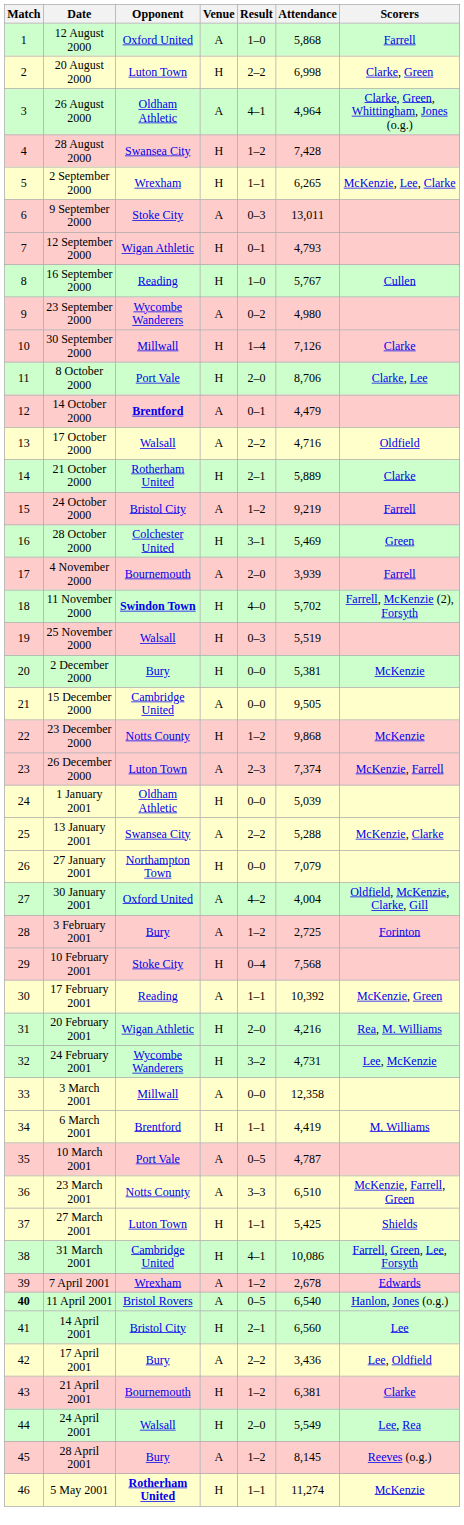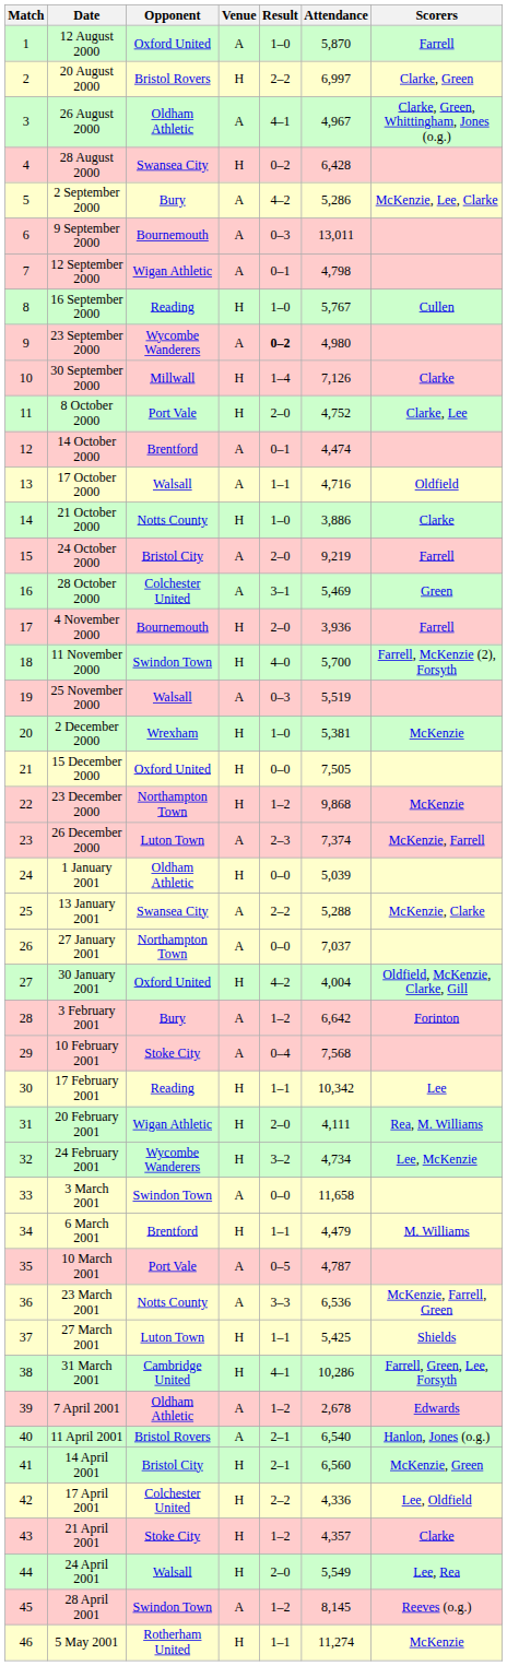 <table class="wikitable" style="font-size:100%; text-align:center">
 <tr>
 <th>Match</th>
 <th>Date</th>
 <th>Opponent</th>
 <th>Venue</th>
 <th>Result</th>
 <th>Attendance</th>
 <th>Scorers</th>
 </tr>
 <tr style="background: #CCFFCC;">
 <td>1</td>
 <td>12 August 2000</td>
 <td><a href='#'>Oxford United</a></td>
 <td>A</td>
 <td>1–0</td>
-<td>5,868</td>
+<td>5,870</td>
 <td><a href='#'>Farrell</a></td>
 </tr>
 <tr style="background: #FFFFCC;">
 <td>2</td>
 <td>20 August 2000</td>
-<td><a href='#'>Luton Town</a></td>
+<td><a href='#'>Bristol Rovers</a></td>
 <td>H</td>
 <td>2–2</td>
-<td>6,998</td>
+<td>6,997</td>
 <td><a href='#'>Clarke</a>, <a href='#'>Green</a></td>
 </tr>
 <tr style="background: #CCFFCC;">
 <td>3</td>
 <td>26 August 2000</td>
 <td><a href='#'>Oldham Athletic</a></td>
 <td>A</td>
 <td>4–1</td>
-<td>4,964</td>
+<td>4,967</td>
 <td><a href='#'>Clarke</a>, <a href='#'>Green</a>, <a href='#'>Whittingham</a>, <a href='#'>Jones</a> (o.g.)</td>
 </tr>
 <tr style="background: #FFCCCC;">
 <td>4</td>
 <td>28 August 2000</td>
 <td><a href='#'>Swansea City</a></td>
 <td>H</td>
-<td>1–2</td>
-<td>7,428</td>
+<td>0–2</td>
+<td>6,428</td>
 <td></td>
 </tr>
 <tr style="background: #FFFFCC;">
 <td>5</td>
 <td>2 September 2000</td>
-<td><a href='#'>Wrexham</a></td>
-<td>H</td>
-<td>1–1</td>
-<td>6,265</td>
+<td><a href='#'>Bury</a></td>
+<td>A</td>
+<td>4–2</td>
+<td>5,286</td>
 <td><a href='#'>McKenzie</a>, <a href='#'>Lee</a>, <a href='#'>Clarke</a></td>
 </tr>
 <tr style="background: #FFCCCC;">
 <td>6</td>
 <td>9 September 2000</td>
-<td><a href='#'>Stoke City</a></td>
+<td><a href='#'>Bournemouth</a></td>
 <td>A</td>
 <td>0–3</td>
 <td>13,011</td>
 <td></td>
 </tr>
 <tr style="background: #FFCCCC;">
 <td>7</td>
 <td>12 September 2000</td>
 <td><a href='#'>Wigan Athletic</a></td>
-<td>H</td>
+<td>A</td>
 <td>0–1</td>
-<td>4,793</td>
+<td>4,798</td>
 <td></td>
 </tr>
 <tr style="background: #CCFFCC;">
 <td>8</td>
 <td>16 September 2000</td>
 <td><a href='#'>Reading</a></td>
 <td>H</td>
 <td>1–0</td>
 <td>5,767</td>
 <td><a href='#'>Cullen</a></td>
 </tr>
 <tr style="background: #FFCCCC;">
 <td>9</td>
 <td>23 September 2000</td>
 <td><a href='#'>Wycombe Wanderers</a></td>
 <td>A</td>
-<td>0–2</td>
+<td><strong>0–2</strong></td>
 <td>4,980</td>
 <td></td>
 </tr>
 <tr style="background: #FFCCCC;">
 <td>10</td>
 <td>30 September 2000</td>
 <td><a href='#'>Millwall</a></td>
 <td>H</td>
 <td>1–4</td>
 <td>7,126</td>
 <td><a href='#'>Clarke</a></td>
 </tr>
 <tr style="background: #CCFFCC;">
 <td>11</td>
 <td>8 October 2000</td>
 <td><a href='#'>Port Vale</a></td>
 <td>H</td>
 <td>2–0</td>
-<td>8,706</td>
+<td>4,752</td>
 <td><a href='#'>Clarke</a>, <a href='#'>Lee</a></td>
 </tr>
 <tr style="background: #FFCCCC;">
 <td>12</td>
 <td>14 October 2000</td>
-<td><strong><a href='#'>Brentford</a></strong></td>
+<td><a href='#'>Brentford</a></td>
 <td>A</td>
 <td>0–1</td>
-<td>4,479</td>
+<td>4,474</td>
 <td></td>
 </tr>
 <tr style="background: #FFFFCC;">
 <td>13</td>
 <td>17 October 2000</td>
 <td><a href='#'>Walsall</a></td>
 <td>A</td>
-<td>2–2</td>
+<td>1–1</td>
 <td>4,716</td>
 <td><a href='#'>Oldfield</a></td>
 </tr>
 <tr style="background: #CCFFCC;">
 <td>14</td>
 <td>21 October 2000</td>
-<td><a href='#'>Rotherham United</a></td>
+<td><a href='#'>Notts County</a></td>
 <td>H</td>
-<td>2–1</td>
-<td>5,889</td>
+<td>1–0</td>
+<td>3,886</td>
 <td><a href='#'>Clarke</a></td>
 </tr>
 <tr style="background: #FFCCCC;">
 <td>15</td>
 <td>24 October 2000</td>
 <td><a href='#'>Bristol City</a></td>
 <td>A</td>
-<td>1–2</td>
+<td>2–0</td>
 <td>9,219</td>
 <td><a href='#'>Farrell</a></td>
 </tr>
 <tr style="background: #CCFFCC;">
 <td>16</td>
 <td>28 October 2000</td>
 <td><a href='#'>Colchester United</a></td>
-<td>H</td>
+<td>A</td>
 <td>3–1</td>
 <td>5,469</td>
 <td><a href='#'>Green</a></td>
 </tr>
 <tr style="background: #FFCCCC;">
 <td>17</td>
 <td>4 November 2000</td>
 <td><a href='#'>Bournemouth</a></td>
-<td>A</td>
+<td>H</td>
 <td>2–0</td>
-<td>3,939</td>
+<td>3,936</td>
 <td><a href='#'>Farrell</a></td>
 </tr>
 <tr style="background: #CCFFCC;">
 <td>18</td>
 <td>11 November 2000</td>
-<td><strong><a href='#'>Swindon Town</a></strong></td>
+<td><a href='#'>Swindon Town</a></td>
 <td>H</td>
 <td>4–0</td>
-<td>5,702</td>
+<td>5,700</td>
 <td><a href='#'>Farrell</a>, <a href='#'>McKenzie</a> (2), <a href='#'>Forsyth</a></td>
 </tr>
 <tr style="background: #FFCCCC;">
 <td>19</td>
 <td>25 November 2000</td>
 <td><a href='#'>Walsall</a></td>
-<td>H</td>
+<td>A</td>
 <td>0–3</td>
 <td>5,519</td>
 <td></td>
 </tr>
 <tr style="background: #CCFFCC;">
 <td>20</td>
 <td>2 December 2000</td>
-<td><a href='#'>Bury</a></td>
+<td><a href='#'>Wrexham</a></td>
 <td>H</td>
-<td>0–0</td>
+<td>1–0</td>
 <td>5,381</td>
 <td><a href='#'>McKenzie</a></td>
 </tr>
 <tr style="background: #FFFFCC;">
 <td>21</td>
 <td>15 December 2000</td>
-<td><a href='#'>Cambridge United</a></td>
-<td>A</td>
+<td><a href='#'>Oxford United</a></td>
+<td>H</td>
 <td>0–0</td>
-<td>9,505</td>
+<td>7,505</td>
 <td></td>
 </tr>
 <tr style="background: #FFCCCC;">
 <td>22</td>
 <td>23 December 2000</td>
-<td><a href='#'>Notts County</a></td>
+<td><a href='#'>Northampton Town</a></td>
 <td>H</td>
 <td>1–2</td>
 <td>9,868</td>
 <td><a href='#'>McKenzie</a></td>
 </tr>
 <tr style="background: #FFCCCC;">
 <td>23</td>
 <td>26 December 2000</td>
 <td><a href='#'>Luton Town</a></td>
 <td>A</td>
 <td>2–3</td>
 <td>7,374</td>
 <td><a href='#'>McKenzie</a>, <a href='#'>Farrell</a></td>
 </tr>
 <tr style="background: #FFFFCC;">
 <td>24</td>
 <td>1 January 2001</td>
 <td><a href='#'>Oldham Athletic</a></td>
 <td>H</td>
 <td>0–0</td>
 <td>5,039</td>
 <td></td>
 </tr>
 <tr style="background: #FFFFCC;">
 <td>25</td>
 <td>13 January 2001</td>
 <td><a href='#'>Swansea City</a></td>
 <td>A</td>
 <td>2–2</td>
 <td>5,288</td>
 <td><a href='#'>McKenzie</a>, <a href='#'>Clarke</a></td>
 </tr>
 <tr style="background: #FFFFCC;">
 <td>26</td>
 <td>27 January 2001</td>
 <td><a href='#'>Northampton Town</a></td>
-<td>H</td>
+<td>A</td>
 <td>0–0</td>
-<td>7,079</td>
+<td>7,037</td>
 <td></td>
 </tr>
 <tr style="background: #CCFFCC;">
 <td>27</td>
 <td>30 January 2001</td>
 <td><a href='#'>Oxford United</a></td>
-<td>A</td>
+<td>H</td>
 <td>4–2</td>
 <td>4,004</td>
 <td><a href='#'>Oldfield</a>, <a href='#'>McKenzie</a>, <a href='#'>Clarke</a>, <a href='#'>Gill</a></td>
 </tr>
 <tr style="background: #FFCCCC;">
 <td>28</td>
 <td>3 February 2001</td>
 <td><a href='#'>Bury</a></td>
 <td>A</td>
 <td>1–2</td>
-<td>2,725</td>
+<td>6,642</td>
 <td><a href='#'>Forinton</a></td>
 </tr>
 <tr style="background: #FFCCCC;">
 <td>29</td>
 <td>10 February 2001</td>
 <td><a href='#'>Stoke City</a></td>
-<td>H</td>
+<td>A</td>
 <td>0–4</td>
 <td>7,568</td>
 <td></td>
 </tr>
 <tr style="background: #FFFFCC;">
 <td>30</td>
 <td>17 February 2001</td>
 <td><a href='#'>Reading</a></td>
-<td>A</td>
+<td>H</td>
 <td>1–1</td>
-<td>10,392</td>
-<td><a href='#'>McKenzie</a>, <a href='#'>Green</a></td>
+<td>10,342</td>
+<td><a href='#'>Lee</a></td>
 </tr>
 <tr style="background: #CCFFCC;">
 <td>31</td>
 <td>20 February 2001</td>
 <td><a href='#'>Wigan Athletic</a></td>
 <td>H</td>
 <td>2–0</td>
-<td>4,216</td>
+<td>4,111</td>
 <td><a href='#'>Rea</a>, <a href='#'>M. Williams</a></td>
 </tr>
 <tr style="background: #CCFFCC;">
 <td>32</td>
 <td>24 February 2001</td>
 <td><a href='#'>Wycombe Wanderers</a></td>
 <td>H</td>
 <td>3–2</td>
-<td>4,731</td>
+<td>4,734</td>
 <td><a href='#'>Lee</a>, <a href='#'>McKenzie</a></td>
 </tr>
 <tr style="background: #FFFFCC;">
 <td>33</td>
 <td>3 March 2001</td>
-<td><a href='#'>Millwall</a></td>
+<td><a href='#'>Swindon Town</a></td>
 <td>A</td>
 <td>0–0</td>
-<td>12,358</td>
+<td>11,658</td>
 <td></td>
 </tr>
 <tr style="background: #FFFFCC;">
 <td>34</td>
 <td>6 March 2001</td>
 <td><a href='#'>Brentford</a></td>
 <td>H</td>
 <td>1–1</td>
-<td>4,419</td>
+<td>4,479</td>
 <td><a href='#'>M. Williams</a></td>
 </tr>
 <tr style="background: #FFCCCC;">
 <td>35</td>
 <td>10 March 2001</td>
 <td><a href='#'>Port Vale</a></td>
 <td>A</td>
 <td>0–5</td>
 <td>4,787</td>
 <td></td>
 </tr>
 <tr style="background: #FFFFCC;">
 <td>36</td>
 <td>23 March 2001</td>
 <td><a href='#'>Notts County</a></td>
 <td>A</td>
 <td>3–3</td>
-<td>6,510</td>
+<td>6,536</td>
 <td><a href='#'>McKenzie</a>, <a href='#'>Farrell</a>, <a href='#'>Green</a></td>
 </tr>
 <tr style="background: #FFFFCC;">
 <td>37</td>
 <td>27 March 2001</td>
 <td><a href='#'>Luton Town</a></td>
 <td>H</td>
 <td>1–1</td>
 <td>5,425</td>
 <td><a href='#'>Shields</a></td>
 </tr>
 <tr style="background: #CCFFCC;">
 <td>38</td>
 <td>31 March 2001</td>
 <td><a href='#'>Cambridge United</a></td>
 <td>H</td>
 <td>4–1</td>
-<td>10,086</td>
+<td>10,286</td>
 <td><a href='#'>Farrell</a>, <a href='#'>Green</a>, <a href='#'>Lee</a>, <a href='#'>Forsyth</a></td>
 </tr>
 <tr style="background: #FFCCCC;">
 <td>39</td>
 <td>7 April 2001</td>
-<td><a href='#'>Wrexham</a></td>
+<td><a href='#'>Oldham Athletic</a></td>
 <td>A</td>
 <td>1–2</td>
 <td>2,678</td>
 <td><a href='#'>Edwards</a></td>
 </tr>
 <tr style="background: #CCFFCC;">
-<td><strong>40</strong></td>
+<td>40</td>
 <td>11 April 2001</td>
 <td><a href='#'>Bristol Rovers</a></td>
 <td>A</td>
-<td>0–5</td>
+<td>2–1</td>
 <td>6,540</td>
 <td><a href='#'>Hanlon</a>, <a href='#'>Jones</a> (o.g.)</td>
 </tr>
 <tr style="background: #CCFFCC;">
 <td>41</td>
 <td>14 April 2001</td>
 <td><a href='#'>Bristol City</a></td>
 <td>H</td>
 <td>2–1</td>
 <td>6,560</td>
-<td><a href='#'>Lee</a></td>
+<td><a href='#'>McKenzie</a>, <a href='#'>Green</a></td>
 </tr>
 <tr style="background: #FFFFCC;">
 <td>42</td>
 <td>17 April 2001</td>
-<td><a href='#'>Bury</a></td>
-<td>A</td>
+<td><a href='#'>Colchester United</a></td>
+<td>H</td>
 <td>2–2</td>
-<td>3,436</td>
+<td>4,336</td>
 <td><a href='#'>Lee</a>, <a href='#'>Oldfield</a></td>
 </tr>
 <tr style="background: #FFCCCC;">
 <td>43</td>
 <td>21 April 2001</td>
-<td><a href='#'>Bournemouth</a></td>
+<td><a href='#'>Stoke City</a></td>
 <td>H</td>
 <td>1–2</td>
-<td>6,381</td>
+<td>4,357</td>
 <td><a href='#'>Clarke</a></td>
 </tr>
 <tr style="background: #CCFFCC;">
 <td>44</td>
 <td>24 April 2001</td>
 <td><a href='#'>Walsall</a></td>
 <td>H</td>
 <td>2–0</td>
 <td>5,549</td>
 <td><a href='#'>Lee</a>, <a href='#'>Rea</a></td>
 </tr>
 <tr style="background: #FFCCCC;">
 <td>45</td>
 <td>28 April 2001</td>
-<td><a href='#'>Bury</a></td>
+<td><a href='#'>Swindon Town</a></td>
 <td>A</td>
 <td>1–2</td>
 <td>8,145</td>
 <td><a href='#'>Reeves</a> (o.g.)</td>
 </tr>
 <tr style="background: #FFFFCC;">
 <td>46</td>
 <td>5 May 2001</td>
-<td><strong><a href='#'>Rotherham United</a></strong></td>
+<td><a href='#'>Rotherham United</a></td>
 <td>H</td>
 <td>1–1</td>
 <td>11,274</td>
 <td><a href='#'>McKenzie</a></td>
 </tr>
 </table>
